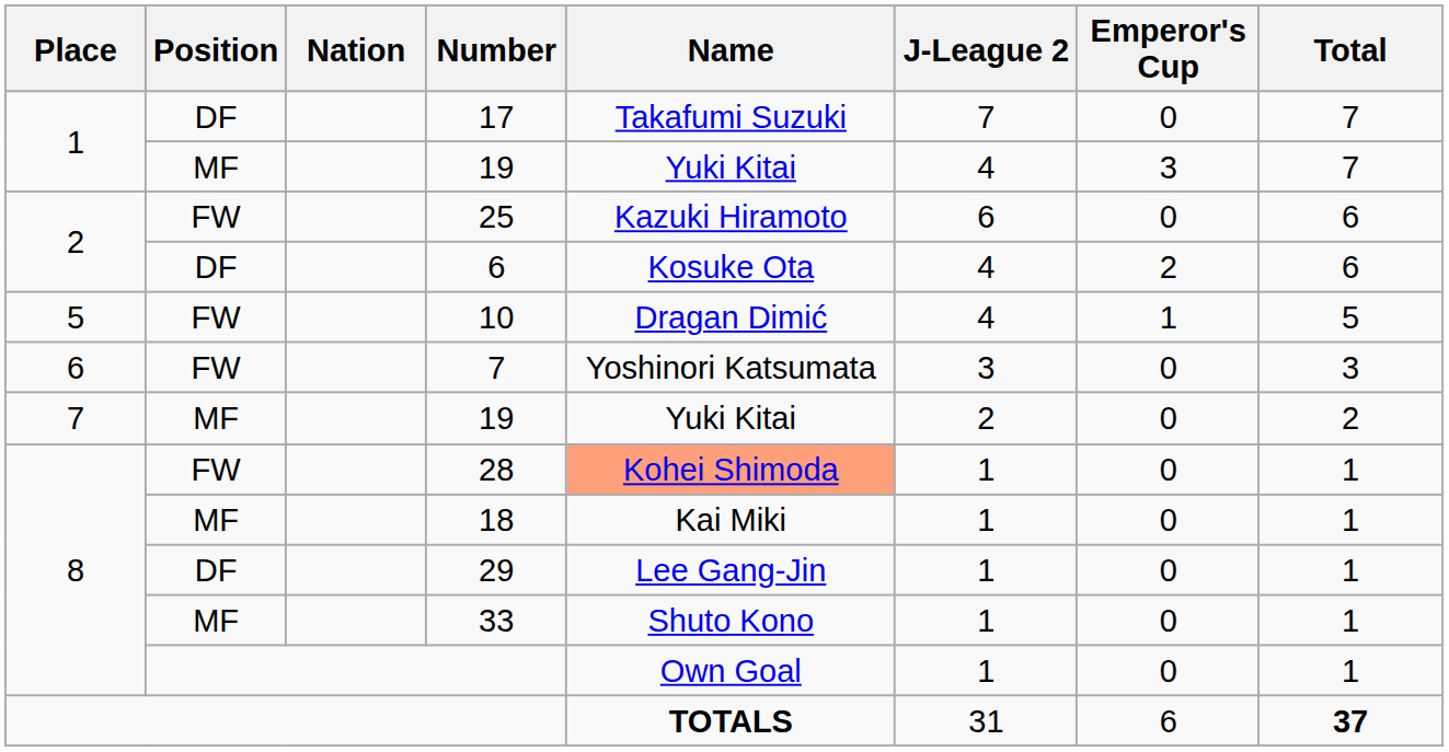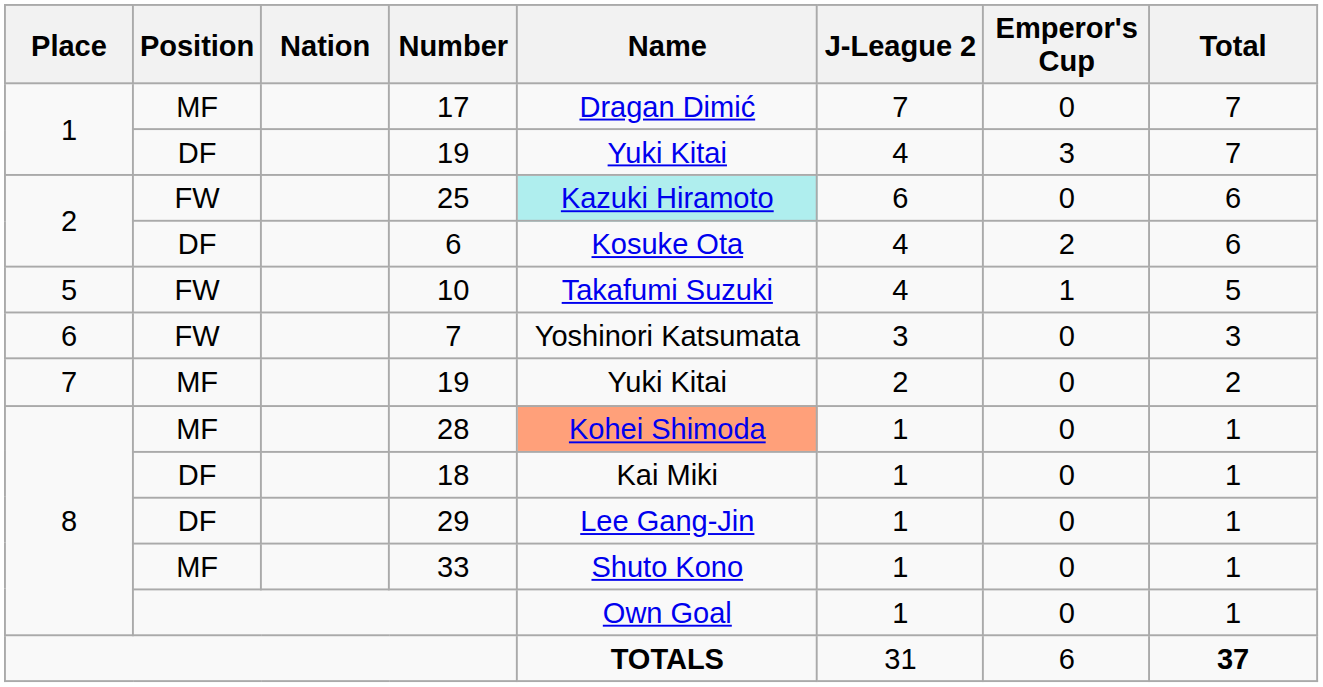 <table class="wikitable" style="font-size: 95%; text-align: center;">
 <tr>
 <th width=60>Place</th>
 <th width=60>Position</th>
 <th width=60>Nation</th>
 <th width=60>Number</th>
 <th width=150>Name</th>
 <th width=80>J-League 2</th>
 <th width=80>Emperor's Cup</th>
 <th width=80>Total</th>
 </tr>
 <tr>
 <td rowspan="2">1</td>
-<td>DF</td>
+<td>MF</td>
 <td></td>
 <td>17</td>
-<td><a href='#'>Takafumi Suzuki</a></td>
+<td><a href='#'>Dragan Dimić</a></td>
 <td>7</td>
 <td>0</td>
 <td>7</td>
 </tr>
 <tr>
-<td>MF</td>
+<td>DF</td>
 <td></td>
 <td>19</td>
 <td><a href='#'>Yuki Kitai</a></td>
 <td>4</td>
 <td>3</td>
 <td>7</td>
 </tr>
 <tr>
 <td rowspan="2">2</td>
 <td>FW</td>
 <td></td>
 <td>25</td>
-<td><a href='#'>Kazuki Hiramoto</a></td>
+<td style="background: paleturquoise;"><a href='#'>Kazuki Hiramoto</a></td>
 <td>6</td>
 <td>0</td>
 <td>6</td>
 </tr>
 <tr>
 <td>DF</td>
 <td></td>
 <td>6</td>
 <td><a href='#'>Kosuke Ota</a></td>
 <td>4</td>
 <td>2</td>
 <td>6</td>
 </tr>
 <tr>
 <td>5</td>
 <td>FW</td>
 <td></td>
 <td>10</td>
-<td><a href='#'>Dragan Dimić</a></td>
+<td><a href='#'>Takafumi Suzuki</a></td>
 <td>4</td>
 <td>1</td>
 <td>5</td>
 </tr>
 <tr>
 <td>6</td>
 <td>FW</td>
 <td></td>
 <td>7</td>
 <td>Yoshinori Katsumata</td>
 <td>3</td>
 <td>0</td>
 <td>3</td>
 </tr>
 <tr>
 <td>7</td>
 <td>MF</td>
 <td></td>
 <td>19</td>
 <td>Yuki Kitai</td>
 <td>2</td>
 <td>0</td>
 <td>2</td>
 </tr>
 <tr>
 <td rowspan="5">8</td>
-<td>FW</td>
+<td>MF</td>
 <td></td>
 <td>28</td>
 <td style="background: lightsalmon;"><a href='#'>Kohei Shimoda</a></td>
 <td>1</td>
 <td>0</td>
 <td>1</td>
 </tr>
 <tr>
-<td>MF</td>
+<td>DF</td>
 <td></td>
 <td>18</td>
 <td>Kai Miki</td>
 <td>1</td>
 <td>0</td>
 <td>1</td>
 </tr>
 <tr>
 <td>DF</td>
 <td></td>
 <td>29</td>
 <td><a href='#'>Lee Gang-Jin</a></td>
 <td>1</td>
 <td>0</td>
 <td>1</td>
 </tr>
 <tr>
 <td>MF</td>
 <td></td>
 <td>33</td>
 <td><a href='#'>Shuto Kono</a></td>
 <td>1</td>
 <td>0</td>
 <td>1</td>
 </tr>
 <tr>
 <td colspan="3"></td>
 <td><a href='#'>Own Goal</a></td>
 <td>1</td>
 <td>0</td>
 <td>1</td>
 </tr>
 <tr>
 <td colspan="4"></td>
 <td><strong>TOTALS</strong></td>
 <td>31</td>
 <td>6</td>
 <td><strong>37</strong></td>
 </tr>
 </table>
